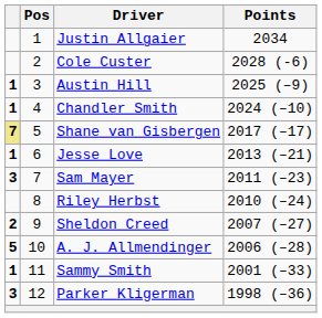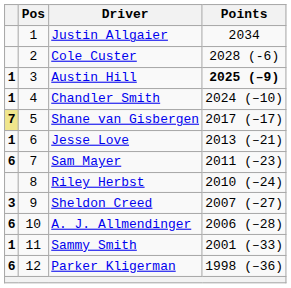 <table class="wikitable" style="font-size: 95%;">
 <tr>
 <th></th>
 <th>Pos</th>
 <th>Driver</th>
 <th>Points</th>
 </tr>
 <tr>
 <td align="left"></td>
 <td style="text-align:center;">1</td>
 <td><a href='#'>Justin Allgaier</a></td>
 <td style="text-align:center;">2034</td>
 </tr>
 <tr>
 <td align="left"></td>
 <td style="text-align:center;">2</td>
 <td><a href='#'>Cole Custer</a></td>
 <td style="text-align:center;">2028 (-6)</td>
 </tr>
 <tr>
 <td align="left"> <strong>1</strong></td>
 <td style="text-align:center;">3</td>
 <td><a href='#'>Austin Hill</a></td>
-<td style="text-align:center;">2025 (–9)</td>
+<td style="text-align:center;"><strong>2025 (–9)</strong></td>
 </tr>
 <tr>
 <td align="left"> <strong>1</strong></td>
 <td style="text-align:center;">4</td>
 <td><a href='#'>Chandler Smith</a></td>
 <td style="text-align:center;">2024 (–10)</td>
 </tr>
 <tr>
 <td align="left" style="background: khaki;"> <strong>7</strong></td>
 <td style="text-align:center;">5</td>
 <td><a href='#'>Shane van Gisbergen</a></td>
 <td style="text-align:center;">2017 (–17)</td>
 </tr>
 <tr>
 <td align="left"> <strong>1</strong></td>
 <td style="text-align:center;">6</td>
 <td><a href='#'>Jesse Love</a></td>
 <td style="text-align:center;">2013 (–21)</td>
 </tr>
 <tr>
-<td align="left"> <strong>3</strong></td>
+<td align="left"> <strong>6</strong></td>
 <td style="text-align:center;">7</td>
 <td><a href='#'>Sam Mayer</a></td>
 <td style="text-align:center;">2011 (–23)</td>
 </tr>
 <tr>
 <td align="left"></td>
 <td style="text-align:center;">8</td>
 <td><a href='#'>Riley Herbst</a></td>
 <td style="text-align:center;">2010 (–24)</td>
 </tr>
 <tr>
-<td align="left"> <strong>2</strong></td>
+<td align="left"> <strong>3</strong></td>
 <td style="text-align:center;">9</td>
 <td><a href='#'>Sheldon Creed</a></td>
 <td style="text-align:center;">2007 (–27)</td>
 </tr>
 <tr>
-<td align="left"> <strong>5</strong></td>
+<td align="left"> <strong>6</strong></td>
 <td style="text-align:center;">10</td>
 <td><a href='#'>A. J. Allmendinger</a></td>
 <td style="text-align:center;">2006 (–28)</td>
 </tr>
 <tr>
 <td align="left"> <strong>1</strong></td>
 <td style="text-align:center;">11</td>
 <td><a href='#'>Sammy Smith</a></td>
 <td style="text-align:center;">2001 (–33)</td>
 </tr>
 <tr>
-<td align="left"> <strong>3</strong></td>
+<td align="left"> <strong>6</strong></td>
 <td style="text-align:center;">12</td>
 <td><a href='#'>Parker Kligerman</a></td>
 <td style="text-align:center;">1998 (–36)</td>
 </tr>
 <tr class="sortbottom">
 <th colspan="9"></th>
 </tr>
 </table>
